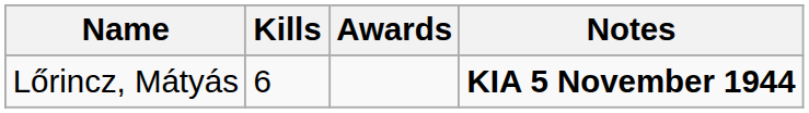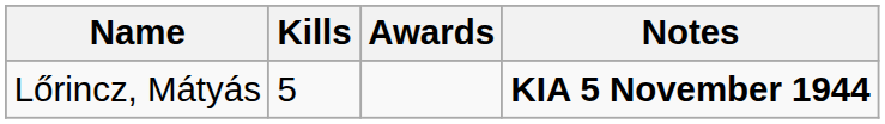 <table class=wikitable>
 <tr>
 <th>Name</th>
 <th>Kills</th>
 <th>Awards</th>
 <th>Notes</th>
 </tr>
 <tr>
 <td>Lőrincz, Mátyás</td>
-<td>6</td>
+<td>5</td>
 <td></td>
 <td><strong>KIA 5 November 1944</strong></td>
 </tr>
 </table>
